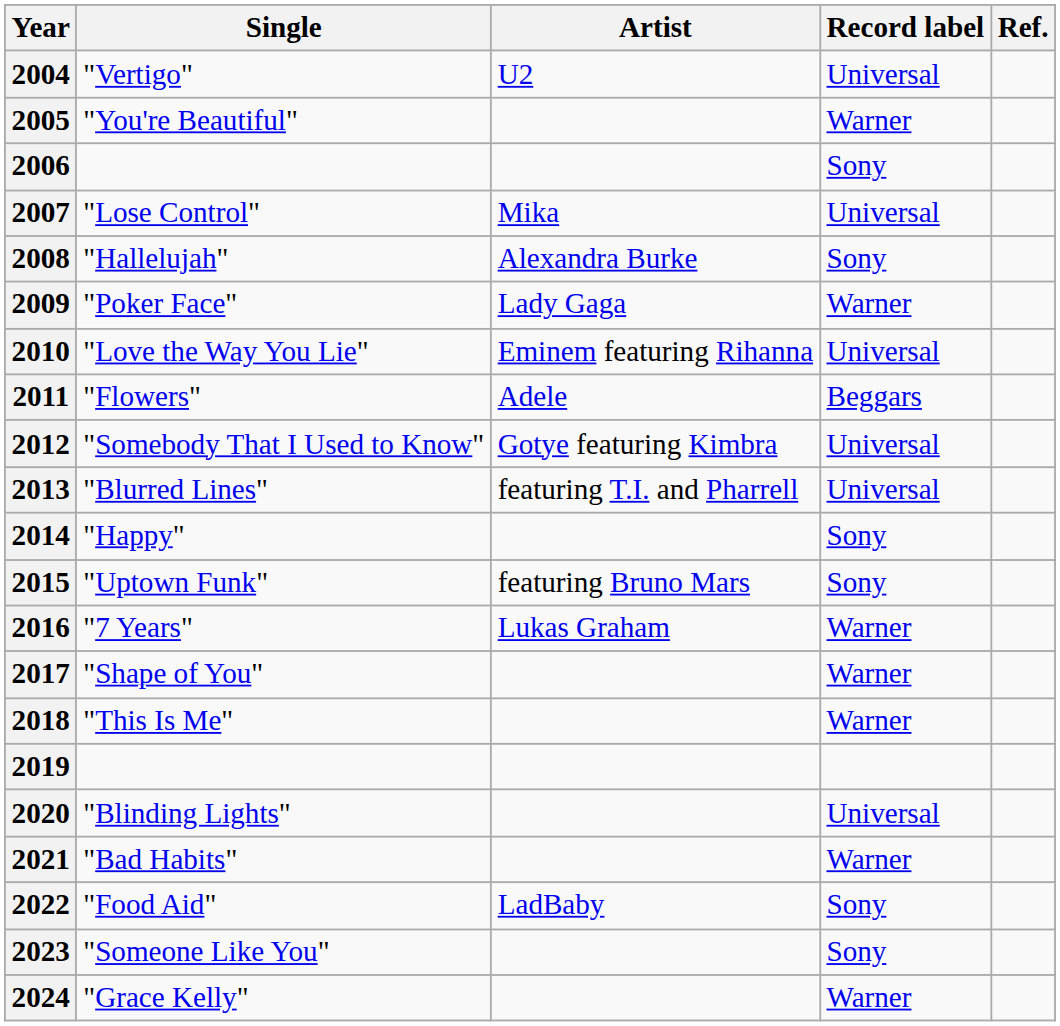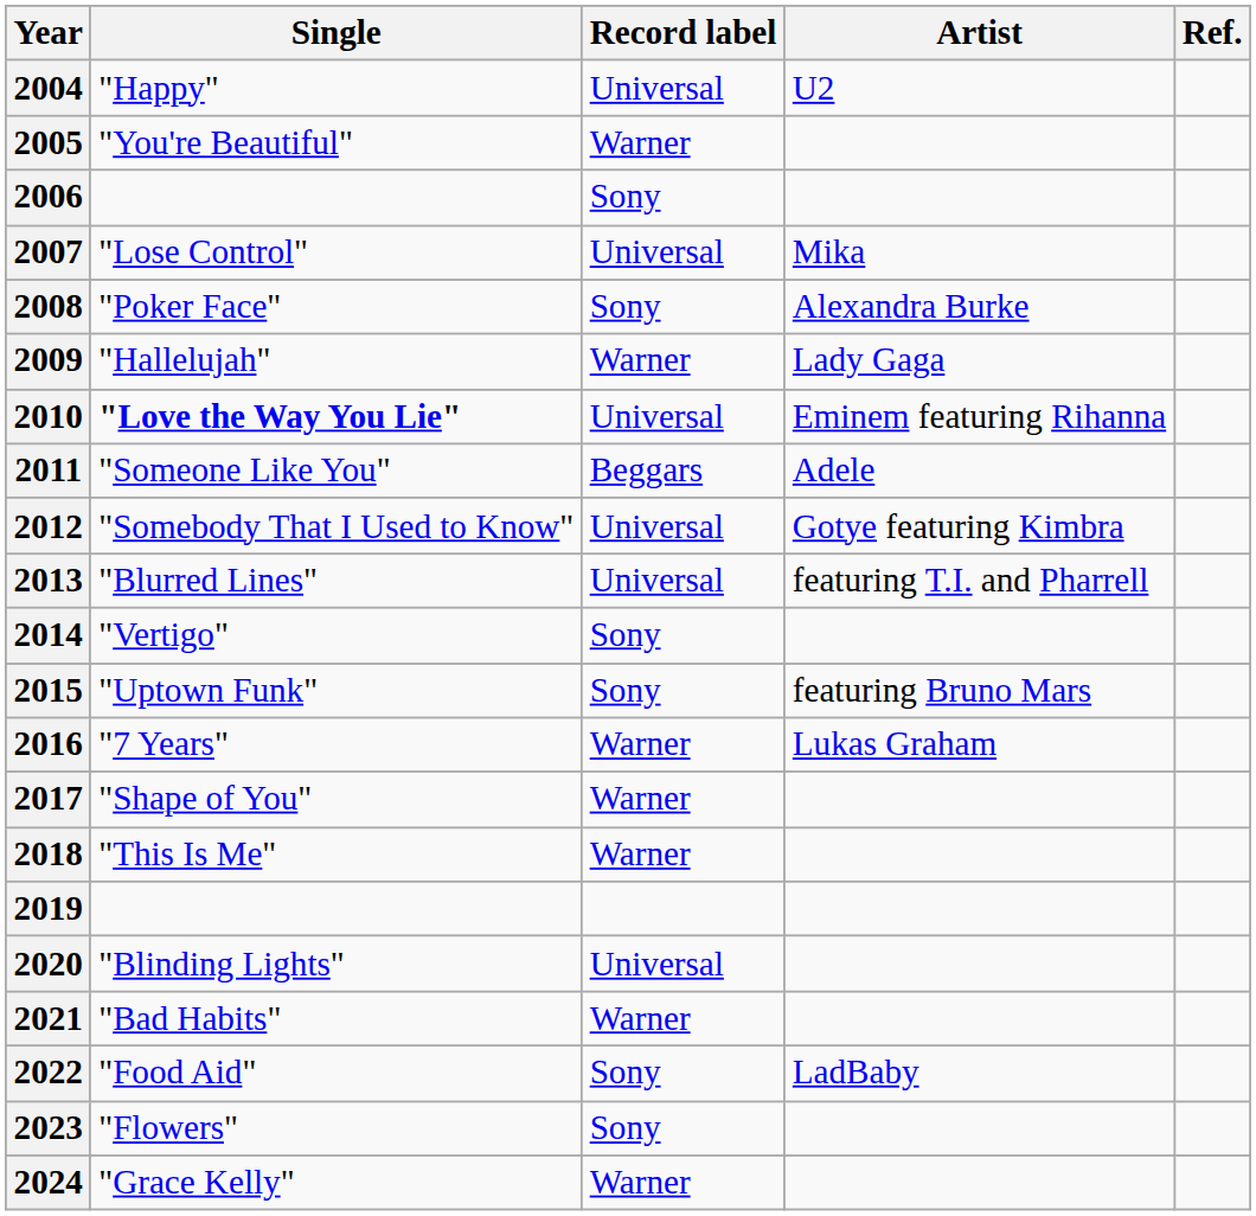 <table class="wikitable sortable plainrowheaders">
 <tr>
 <th scope=col>Year</th>
 <th scope=col>Single</th>
+<th scope=col>Record label</th>
 <th scope=col>Artist</th>
-<th scope=col>Record label</th>
 <th scope=col class=unsortable>Ref.</th>
 </tr>
 <tr>
 <th scope=row style="text-align:center;">2004</th>
-<td>"<a href='#'>Vertigo</a>"</td>
+<td>"<a href='#'>Happy</a>"</td>
+<td><a href='#'>Universal</a></td>
 <td><a href='#'>U2</a></td>
-<td><a href='#'>Universal</a></td>
 <td align=center></td>
 </tr>
 <tr>
 <th scope=row style="text-align:center;">2005</th>
 <td>"<a href='#'>You're Beautiful</a>"</td>
+<td><a href='#'>Warner</a></td>
 <td></td>
-<td><a href='#'>Warner</a></td>
 <td align=center></td>
 </tr>
 <tr>
 <th scope=row style="text-align:center;">2006</th>
 <td></td>
+<td><a href='#'>Sony</a></td>
 <td></td>
-<td><a href='#'>Sony</a></td>
 <td align=center></td>
 </tr>
 <tr>
 <th scope=row style="text-align:center;">2007</th>
 <td>"<a href='#'>Lose Control</a>"</td>
+<td><a href='#'>Universal</a></td>
 <td><a href='#'>Mika</a></td>
-<td><a href='#'>Universal</a></td>
 <td align=center></td>
 </tr>
 <tr>
 <th scope=row style="text-align:center;">2008</th>
-<td>"<a href='#'>Hallelujah</a>"</td>
+<td>"<a href='#'>Poker Face</a>"</td>
+<td><a href='#'>Sony</a></td>
 <td><a href='#'>Alexandra Burke</a></td>
-<td><a href='#'>Sony</a></td>
 <td align=center></td>
 </tr>
 <tr>
 <th scope=row style="text-align:center;">2009</th>
-<td>"<a href='#'>Poker Face</a>"</td>
+<td>"<a href='#'>Hallelujah</a>"</td>
+<td><a href='#'>Warner</a></td>
 <td><a href='#'>Lady Gaga</a></td>
-<td><a href='#'>Warner</a></td>
 <td align=center></td>
 </tr>
 <tr>
 <th scope=row style="text-align:center;">2010</th>
-<td>"<a href='#'>Love the Way You Lie</a>"</td>
+<td><strong>"<a href='#'>Love the Way You Lie</a>"</strong></td>
+<td><a href='#'>Universal</a></td>
 <td><a href='#'>Eminem</a> featuring <a href='#'>Rihanna</a></td>
-<td><a href='#'>Universal</a></td>
 <td align=center></td>
 </tr>
 <tr>
 <th scope=row style="text-align:center;">2011</th>
-<td>"<a href='#'>Flowers</a>"</td>
+<td>"<a href='#'>Someone Like You</a>"</td>
+<td><a href='#'>Beggars</a></td>
 <td><a href='#'>Adele</a></td>
-<td><a href='#'>Beggars</a></td>
 <td align=center></td>
 </tr>
 <tr>
 <th scope=row style="text-align:center;">2012</th>
 <td>"<a href='#'>Somebody That I Used to Know</a>"</td>
+<td><a href='#'>Universal</a></td>
 <td><a href='#'>Gotye</a> featuring <a href='#'>Kimbra</a></td>
-<td><a href='#'>Universal</a></td>
 <td align=center></td>
 </tr>
 <tr>
 <th scope=row style="text-align:center;">2013</th>
 <td>"<a href='#'>Blurred Lines</a>"</td>
+<td><a href='#'>Universal</a></td>
 <td> featuring <a href='#'>T.I.</a> and <a href='#'>Pharrell</a></td>
-<td><a href='#'>Universal</a></td>
 <td align=center></td>
 </tr>
 <tr>
 <th scope=row style="text-align:center;">2014</th>
-<td>"<a href='#'>Happy</a>"</td>
+<td>"<a href='#'>Vertigo</a>"</td>
+<td><a href='#'>Sony</a></td>
 <td></td>
-<td><a href='#'>Sony</a></td>
 <td align=center></td>
 </tr>
 <tr>
 <th scope=row style="text-align:center;">2015</th>
 <td>"<a href='#'>Uptown Funk</a>"</td>
+<td><a href='#'>Sony</a></td>
 <td> featuring <a href='#'>Bruno Mars</a></td>
-<td><a href='#'>Sony</a></td>
 <td align=center></td>
 </tr>
 <tr>
 <th scope=row style="text-align:center;">2016</th>
 <td>"<a href='#'>7 Years</a>"</td>
+<td><a href='#'>Warner</a></td>
 <td><a href='#'>Lukas Graham</a></td>
-<td><a href='#'>Warner</a></td>
 <td align=center></td>
 </tr>
 <tr>
 <th scope=row style="text-align:center;">2017</th>
 <td>"<a href='#'>Shape of You</a>"</td>
+<td><a href='#'>Warner</a></td>
 <td></td>
-<td><a href='#'>Warner</a></td>
 <td align=center></td>
 </tr>
 <tr>
 <th scope=row style="text-align:center;">2018</th>
 <td>"<a href='#'>This Is Me</a>"</td>
+<td><a href='#'>Warner</a></td>
 <td></td>
-<td><a href='#'>Warner</a></td>
 <td align=center></td>
 </tr>
 <tr>
 <th scope=row style="text-align:center;">2019</th>
 <td></td>
 <td></td>
 <td></td>
 <td align=center></td>
 </tr>
 <tr>
 <th scope=row style="text-align:center;">2020</th>
 <td>"<a href='#'>Blinding Lights</a>"</td>
+<td><a href='#'>Universal</a></td>
 <td></td>
-<td><a href='#'>Universal</a></td>
 <td align=center></td>
 </tr>
 <tr>
 <th scope=row style="text-align:center;">2021</th>
 <td>"<a href='#'>Bad Habits</a>"</td>
+<td><a href='#'>Warner</a></td>
 <td></td>
-<td><a href='#'>Warner</a></td>
 <td align=center></td>
 </tr>
 <tr>
 <th scope=row style="text-align:center;">2022</th>
 <td>"<a href='#'>Food Aid</a>"</td>
+<td><a href='#'>Sony</a></td>
 <td><a href='#'>LadBaby</a></td>
-<td><a href='#'>Sony</a></td>
 <td align=center></td>
 </tr>
 <tr>
 <th scope=row style="text-align:center;">2023</th>
-<td>"<a href='#'>Someone Like You</a>"</td>
+<td>"<a href='#'>Flowers</a>"</td>
+<td><a href='#'>Sony</a></td>
 <td></td>
-<td><a href='#'>Sony</a></td>
 <td align=center></td>
 </tr>
 <tr>
 <th scope=row style="text-align:center;">2024</th>
 <td>"<a href='#'>Grace Kelly</a>"</td>
+<td><a href='#'>Warner</a></td>
 <td></td>
-<td><a href='#'>Warner</a></td>
 <td align=center></td>
 </tr>
 </table>
